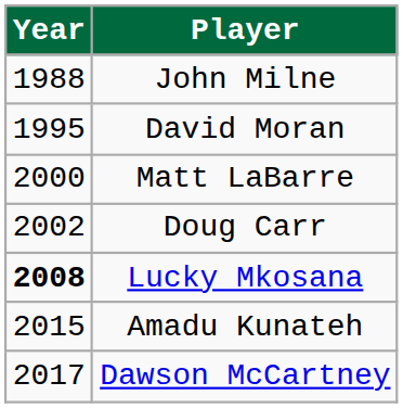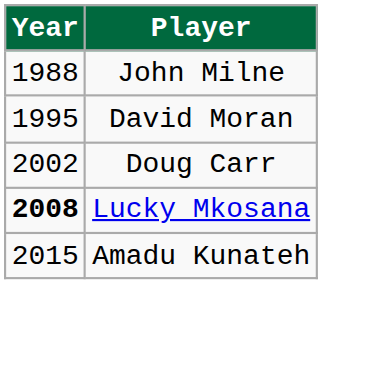 <table class="wikitable sortable" border="1">
 <tr style="text-align:center;">
 <th style="background:#00693e; color:White;">Year</th>
 <th style="background:#00693e; color:White;">Player</th>
 </tr>
 <tr style="text-align:center;">
 <td>1988</td>
 <td>John Milne</td>
 </tr>
 <tr style="text-align:center;">
 <td>1995</td>
 <td>David Moran</td>
 </tr>
 <tr style="text-align:center;">
-<td>2000</td>
-<td>Matt LaBarre</td>
-</tr>
-<tr style="text-align:center;">
 <td>2002</td>
 <td>Doug Carr</td>
 </tr>
 <tr style="text-align:center;">
 <td><strong>2008</strong></td>
 <td><a href='#'>Lucky Mkosana</a></td>
 </tr>
 <tr style="text-align:center;">
 <td>2015</td>
 <td>Amadu Kunateh</td>
 </tr>
-<tr style="text-align:center;">
-<td>2017</td>
-<td><a href='#'>Dawson McCartney</a></td>
-</tr>
 </table>
